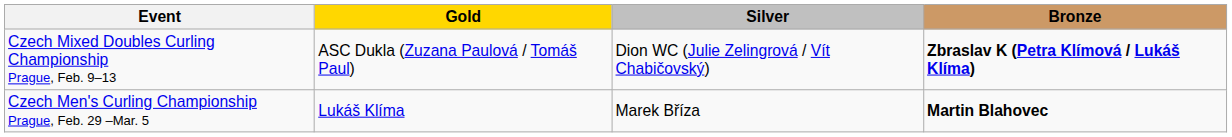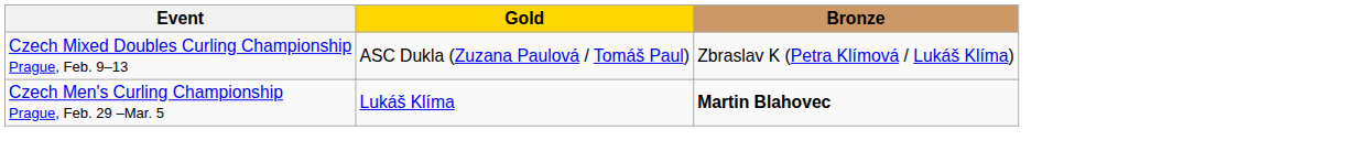 <table class="wikitable">
 <tr>
 <th>Event</th>
 <th style="background:gold">Gold</th>
-<th style="background:silver">Silver</th>
 <th style="background:#cc9966">Bronze</th>
 </tr>
 <tr>
 <td><a href='#'>Czech Mixed Doubles Curling Championship</a><br> <small><a href='#'>Prague</a>, Feb. 9–13</small></td>
 <td>ASC Dukla (<a href='#'>Zuzana Paulová</a> / <a href='#'>Tomáš Paul</a>)</td>
-<td>Dion WC (<a href='#'>Julie Zelingrová</a> / <a href='#'>Vít Chabičovský</a>)</td>
-<td><strong>Zbraslav K (<a href='#'>Petra Klímová</a> / <a href='#'>Lukáš Klíma</a>)</strong></td>
+<td>Zbraslav K (<a href='#'>Petra Klímová</a> / <a href='#'>Lukáš Klíma</a>)</td>
 </tr>
 <tr>
 <td><a href='#'>Czech Men's Curling Championship</a><br> <small><a href='#'>Prague</a>, Feb. 29 –Mar. 5</small></td>
 <td><a href='#'>Lukáš Klíma</a></td>
-<td>Marek Bříza</td>
 <td><strong>Martin Blahovec</strong></td>
 </tr>
 </table>
